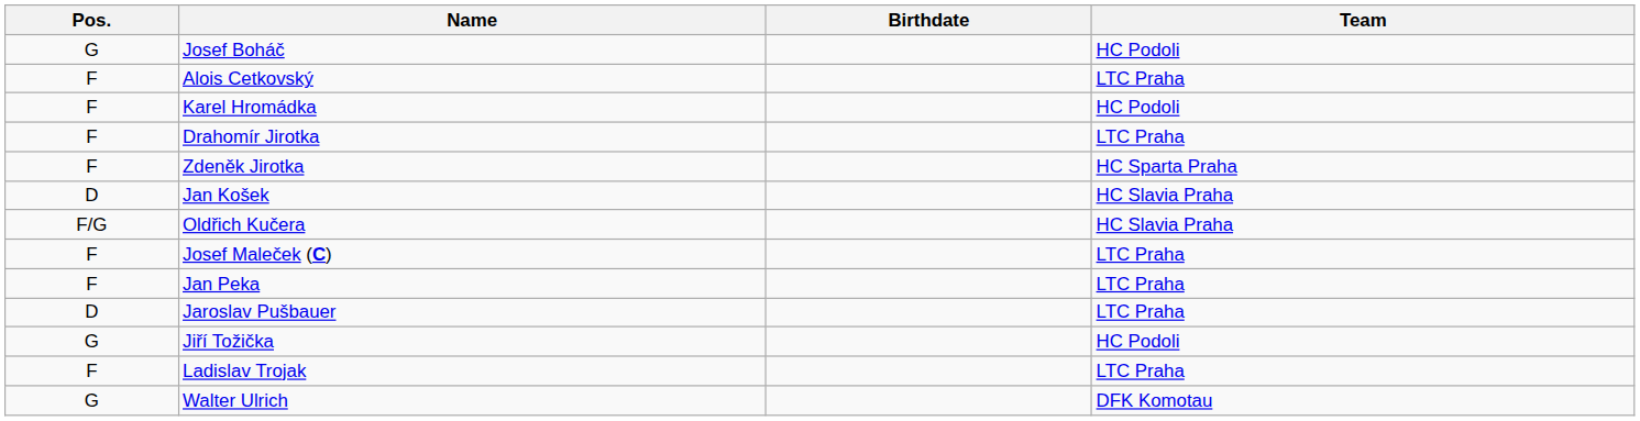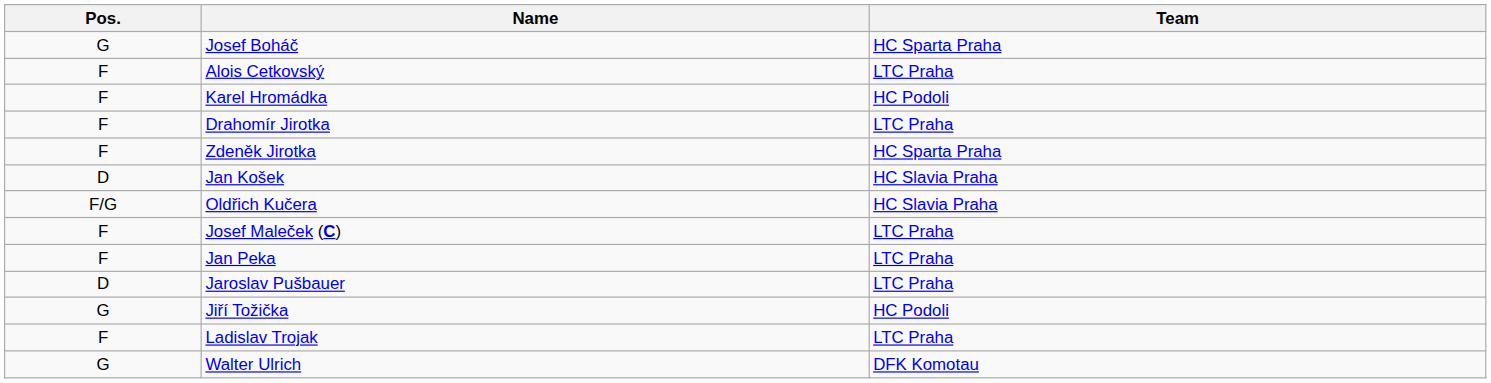 <table class="wikitable sortable" width="80%" style="font-size: 90%; text-align: center;">
 <tr>
 <th>Pos.</th>
 <th>Name</th>
-<th>Birthdate</th>
 <th>Team</th>
 </tr>
 <tr>
 <td>G</td>
 <td style="text-align:left;"><a href='#'>Josef Boháč</a></td>
-<td style="text-align:right;"></td>
-<td style="text-align:left;"> <a href='#'>HC Podoli</a></td>
+<td style="text-align:left;"> <a href='#'>HC Sparta Praha</a></td>
 </tr>
 <tr>
 <td>F</td>
 <td style="text-align:left;"><a href='#'>Alois Cetkovský</a></td>
-<td style="text-align:right;"></td>
 <td style="text-align:left;"> <a href='#'>LTC Praha</a></td>
 </tr>
 <tr>
 <td>F</td>
 <td style="text-align:left;"><a href='#'>Karel Hromádka</a></td>
-<td style="text-align:right;"></td>
 <td style="text-align:left;"> <a href='#'>HC Podoli</a></td>
 </tr>
 <tr>
 <td>F</td>
 <td style="text-align:left;"><a href='#'>Drahomír Jirotka</a></td>
-<td style="text-align:right;"></td>
 <td style="text-align:left;"> <a href='#'>LTC Praha</a></td>
 </tr>
 <tr>
 <td>F</td>
 <td style="text-align:left;"><a href='#'>Zdeněk Jirotka</a></td>
-<td style="text-align:right;"></td>
 <td style="text-align:left;"> <a href='#'>HC Sparta Praha</a></td>
 </tr>
 <tr>
 <td>D</td>
 <td style="text-align:left;"><a href='#'>Jan Košek</a></td>
-<td style="text-align:right;"></td>
 <td style="text-align:left;"> <a href='#'>HC Slavia Praha</a></td>
 </tr>
 <tr>
 <td>F/G</td>
 <td style="text-align:left;"><a href='#'>Oldřich Kučera</a></td>
-<td style="text-align:right;"></td>
 <td style="text-align:left;"> <a href='#'>HC Slavia Praha</a></td>
 </tr>
 <tr>
 <td>F</td>
 <td style="text-align:left;"><a href='#'>Josef Maleček</a> (<strong><a href='#'>C</a></strong>)</td>
-<td style="text-align:right;"></td>
 <td style="text-align:left;"> <a href='#'>LTC Praha</a></td>
 </tr>
 <tr>
 <td>F</td>
 <td style="text-align:left;"><a href='#'>Jan Peka</a></td>
-<td style="text-align:right;"></td>
 <td style="text-align:left;"> <a href='#'>LTC Praha</a></td>
 </tr>
 <tr>
 <td>D</td>
 <td style="text-align:left;"><a href='#'>Jaroslav Pušbauer</a></td>
-<td style="text-align:right;"></td>
 <td style="text-align:left;"> <a href='#'>LTC Praha</a></td>
 </tr>
 <tr>
 <td>G</td>
 <td style="text-align:left;"><a href='#'>Jiří Tožička</a></td>
-<td style="text-align:right;"></td>
 <td style="text-align:left;"> <a href='#'>HC Podoli</a></td>
 </tr>
 <tr>
 <td>F</td>
 <td style="text-align:left;"><a href='#'>Ladislav Trojak</a></td>
-<td style="text-align:right;"></td>
 <td style="text-align:left;"> <a href='#'>LTC Praha</a></td>
 </tr>
 <tr>
 <td>G</td>
 <td style="text-align:left;"><a href='#'>Walter Ulrich</a></td>
-<td style="text-align:right;"></td>
 <td style="text-align:left;"> <a href='#'>DFK Komotau</a></td>
 </tr>
 </table>
